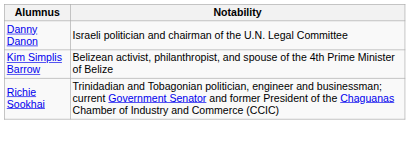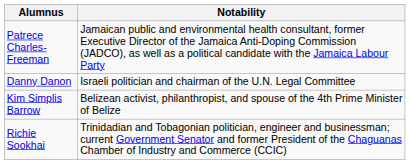 <table class="wikitable">
 <tr>
 <th>Alumnus</th>
 <th>Notability</th>
+</tr>
+<tr>
+<td><a href='#'>Patrece Charles-Freeman</a></td>
+<td>Jamaican public and environmental health consultant, former Executive Director of the Jamaica Anti-Doping Commission (JADCO), as well as a political candidate with the <a href='#'>Jamaica Labour Party</a></td>
 </tr>
 <tr>
 <td><a href='#'>Danny Danon</a></td>
 <td>Israeli politician and chairman of the U.N. Legal Committee</td>
 </tr>
 <tr>
 <td><a href='#'>Kim Simplis Barrow</a></td>
 <td>Belizean activist, philanthropist, and spouse of the 4th Prime Minister of Belize</td>
 </tr>
 <tr>
 <td><a href='#'>Richie Sookhai</a></td>
 <td>Trinidadian and Tobagonian politician, engineer and businessman; current <a href='#'>Government Senator</a> and former President of the <a href='#'>Chaguanas</a> Chamber of Industry and Commerce (CCIC)</td>
 </tr>
 </table>
